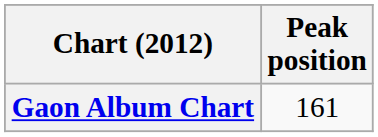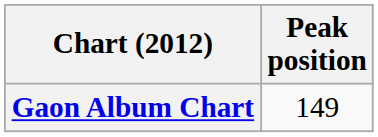 <table class="wikitable plainrowheaders sortable" style="text-align:center;" border="1">
 <tr>
 <th scope="col">Chart (2012)</th>
 <th scope="col">Peak<br>position</th>
 </tr>
 <tr>
 <th scope="row"><a href='#'>Gaon Album Chart</a></th>
-<td>161</td>
+<td>149</td>
 </tr>
 </table>
